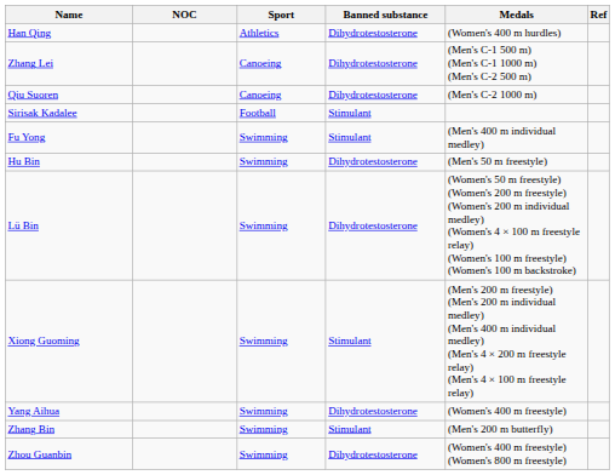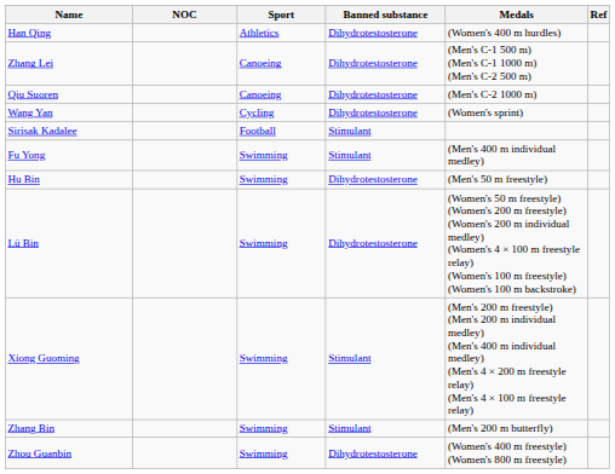 <table class="wikitable sortable" style="font-size:90%;">
 <tr>
 <th width="160">Name</th>
 <th width="130">NOC</th>
 <th width="110">Sport</th>
 <th width="150">Banned substance</th>
 <th width="180">Medals</th>
 <th width="20">Ref</th>
 </tr>
 <tr>
 <td><a href='#'>Han Qing</a></td>
 <td></td>
 <td><a href='#'>Athletics</a></td>
 <td><a href='#'>Dihydrotestosterone</a></td>
 <td> (Women's 400 m hurdles)</td>
 <td></td>
 </tr>
 <tr>
 <td><a href='#'>Zhang Lei</a></td>
 <td></td>
 <td><a href='#'>Canoeing</a></td>
 <td><a href='#'>Dihydrotestosterone</a></td>
 <td> (Men's C-1 500 m)<br> (Men's C-1 1000 m)<br> (Men's C-2 500 m)</td>
 <td></td>
 </tr>
 <tr>
 <td><a href='#'>Qiu Suoren</a></td>
 <td></td>
 <td><a href='#'>Canoeing</a></td>
 <td><a href='#'>Dihydrotestosterone</a></td>
 <td> (Men's C-2 1000 m)</td>
+<td></td>
+</tr>
+<tr>
+<td><a href='#'>Wang Yan</a></td>
+<td></td>
+<td><a href='#'>Cycling</a></td>
+<td><a href='#'>Dihydrotestosterone</a></td>
+<td> (Women's sprint)</td>
 <td></td>
 </tr>
 <tr>
 <td><a href='#'>Sirisak Kadalee</a></td>
 <td></td>
 <td><a href='#'>Football</a></td>
 <td><a href='#'>Stimulant</a></td>
 <td></td>
 <td></td>
 </tr>
 <tr>
 <td><a href='#'>Fu Yong</a></td>
 <td></td>
 <td><a href='#'>Swimming</a></td>
 <td><a href='#'>Stimulant</a></td>
 <td> (Men's 400 m individual medley)</td>
 <td></td>
 </tr>
 <tr>
 <td><a href='#'>Hu Bin</a></td>
 <td></td>
 <td><a href='#'>Swimming</a></td>
 <td><a href='#'>Dihydrotestosterone</a></td>
 <td> (Men's 50 m freestyle)</td>
 <td></td>
 </tr>
 <tr>
 <td><a href='#'>Lü Bin</a></td>
 <td></td>
 <td><a href='#'>Swimming</a></td>
 <td><a href='#'>Dihydrotestosterone</a></td>
 <td> (Women's 50 m freestyle)<br> (Women's 200 m freestyle)<br> (Women's 200 m individual medley)<br> (Women's 4 × 100 m freestyle relay)<br> (Women's 100 m freestyle)<br> (Women's 100 m backstroke)</td>
 <td></td>
 </tr>
 <tr>
 <td><a href='#'>Xiong Guoming</a></td>
 <td></td>
 <td><a href='#'>Swimming</a></td>
 <td><a href='#'>Stimulant</a></td>
 <td> (Men's 200 m freestyle)<br> (Men's 200 m individual medley)<br> (Men's 400 m individual medley)<br> (Men's 4 × 200 m freestyle relay)<br> (Men's 4 × 100 m freestyle relay)</td>
 <td></td>
 </tr>
 <tr>
-<td><a href='#'>Yang Aihua</a></td>
-<td></td>
-<td><a href='#'>Swimming</a></td>
-<td><a href='#'>Dihydrotestosterone</a></td>
-<td> (Women's 400 m freestyle)</td>
-<td></td>
-</tr>
-<tr>
 <td><a href='#'>Zhang Bin</a></td>
 <td></td>
 <td><a href='#'>Swimming</a></td>
 <td><a href='#'>Stimulant</a></td>
 <td> (Men's 200 m butterfly)</td>
 <td></td>
 </tr>
 <tr>
 <td><a href='#'>Zhou Guanbin</a></td>
 <td></td>
 <td><a href='#'>Swimming</a></td>
 <td><a href='#'>Dihydrotestosterone</a></td>
 <td> (Women's 400 m freestyle)<br> (Women's 800 m freestyle)</td>
 <td></td>
 </tr>
 </table>
